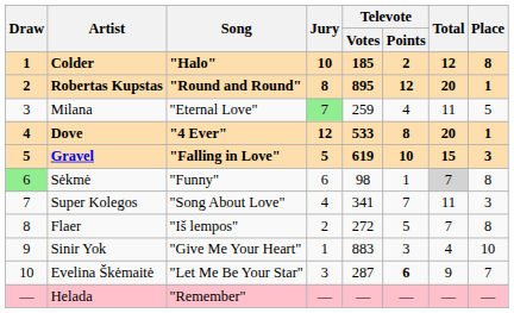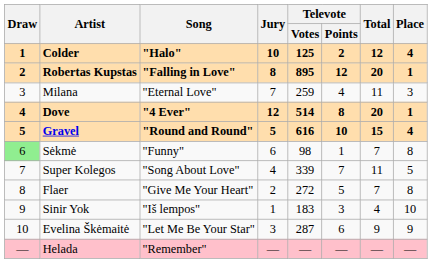 <table class="sortable wikitable" style="margin: 1em auto 1em auto; text-align:center;">
 <tr>
 <th rowspan="2">Draw</th>
 <th rowspan="2">Artist</th>
 <th rowspan="2">Song</th>
 <th rowspan="2">Jury</th>
 <th colspan="2">Televote</th>
 <th rowspan="2" class="unsortable">Total</th>
 <th rowspan="2">Place</th>
 </tr>
 <tr>
 <th>Votes</th>
 <th class="unsortable">Points</th>
 </tr>
 <tr style="font-weight:bold; background:#FFDEAD;">
 <td>1</td>
 <td align="left">Colder</td>
 <td align="left">"Halo"</td>
 <td>10</td>
-<td>185</td>
+<td>125</td>
 <td>2</td>
 <td>12</td>
-<td>8</td>
+<td>4</td>
 </tr>
 <tr style="font-weight:bold; background:#FFDEAD;">
 <td>2</td>
 <td align="left">Robertas Kupstas</td>
-<td align="left">"Round and Round"</td>
+<td align="left">"Falling in Love"</td>
 <td>8</td>
 <td>895</td>
 <td>12</td>
 <td>20</td>
 <td data-sort-value="2">1</td>
 </tr>
 <tr>
 <td>3</td>
 <td align="left">Milana</td>
 <td align="left">"Eternal Love"</td>
-<td style="background: lightgreen;">7</td>
+<td>7</td>
 <td>259</td>
 <td>4</td>
 <td>11</td>
-<td>5</td>
+<td>3</td>
 </tr>
 <tr style="font-weight:bold; background:#FFDEAD;">
 <td>4</td>
 <td align="left">Dove</td>
 <td align="left">"4 Ever"</td>
 <td>12</td>
-<td>533</td>
+<td>514</td>
 <td>8</td>
 <td>20</td>
 <td>1</td>
 </tr>
 <tr style="font-weight:bold; background:#FFDEAD;">
 <td>5</td>
 <td align="left"><a href='#'>Gravel</a></td>
-<td align="left">"Falling in Love"</td>
+<td align="left">"Round and Round"</td>
 <td>5</td>
-<td>619</td>
+<td>616</td>
 <td>10</td>
 <td>15</td>
-<td>3</td>
+<td>4</td>
 </tr>
 <tr>
 <td style="background: lightgreen;">6</td>
 <td align="left">Sėkmė</td>
 <td align="left">"Funny"</td>
 <td>6</td>
 <td>98</td>
 <td>1</td>
-<td style="background: lightgrey;">7</td>
+<td>7</td>
 <td>8</td>
 </tr>
 <tr>
 <td>7</td>
 <td align="left">Super Kolegos</td>
 <td align="left">"Song About Love"</td>
 <td>4</td>
-<td>341</td>
+<td>339</td>
 <td>7</td>
 <td>11</td>
-<td data-sort-value="6">3</td>
+<td data-sort-value="6">5</td>
 </tr>
 <tr>
 <td>8</td>
 <td align="left">Flaer</td>
-<td align="left">"Iš lempos"</td>
+<td align="left">"Give Me Your Heart"</td>
 <td>2</td>
 <td>272</td>
 <td>5</td>
 <td>7</td>
 <td data-sort-value="9">8</td>
 </tr>
 <tr>
 <td>9</td>
 <td align="left">Sinir Yok</td>
-<td align="left">"Give Me Your Heart"</td>
+<td align="left">"Iš lempos"</td>
 <td>1</td>
-<td>883</td>
+<td>183</td>
 <td>3</td>
 <td>4</td>
 <td>10</td>
 </tr>
 <tr>
 <td>10</td>
 <td align="left">Evelina Škėmaitė</td>
 <td align="left">"Let Me Be Your Star"</td>
 <td>3</td>
 <td>287</td>
-<td><strong>6</strong></td>
+<td>6</td>
 <td>9</td>
-<td>7</td>
+<td>9</td>
 </tr>
 <tr class="sortbottom" style="background:pink;">
 <td align="center">—</td>
 <td align="left">Helada</td>
 <td align="left">"Remember"</td>
 <td align="center">—</td>
 <td align="center">—</td>
 <td align="center">—</td>
 <td align="center">—</td>
 <td align="center">—</td>
 </tr>
 </table>
